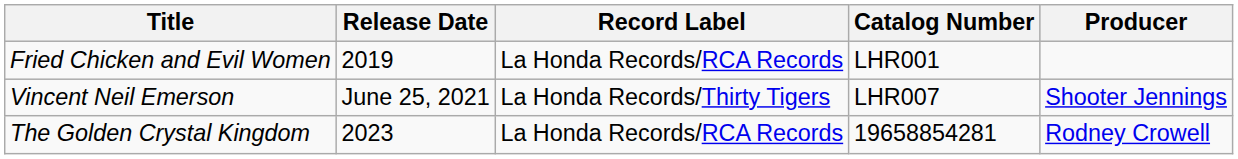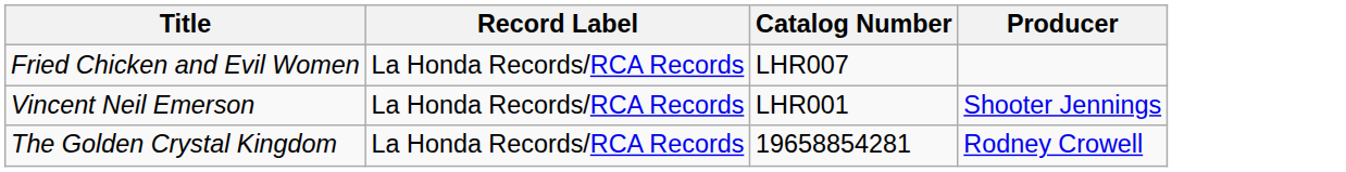 <table class="wikitable">
 <tr>
 <th>Title</th>
-<th>Release Date</th>
 <th>Record Label</th>
 <th>Catalog Number</th>
 <th>Producer</th>
 </tr>
 <tr>
 <td><em>Fried Chicken and Evil Women</em></td>
-<td>2019</td>
 <td>La Honda Records/<a href='#'>RCA Records</a></td>
-<td>LHR001</td>
+<td>LHR007</td>
 <td></td>
 </tr>
 <tr>
 <td><em>Vincent Neil Emerson</em></td>
-<td>June 25, 2021</td>
-<td>La Honda Records/<a href='#'>Thirty Tigers</a></td>
-<td>LHR007</td>
+<td>La Honda Records/<a href='#'>RCA Records</a></td>
+<td>LHR001</td>
 <td><a href='#'>Shooter Jennings</a></td>
 </tr>
 <tr>
 <td><em>The Golden Crystal Kingdom</em></td>
-<td>2023</td>
 <td>La Honda Records/<a href='#'>RCA Records</a></td>
 <td>19658854281</td>
 <td><a href='#'>Rodney Crowell</a></td>
 </tr>
 </table>
